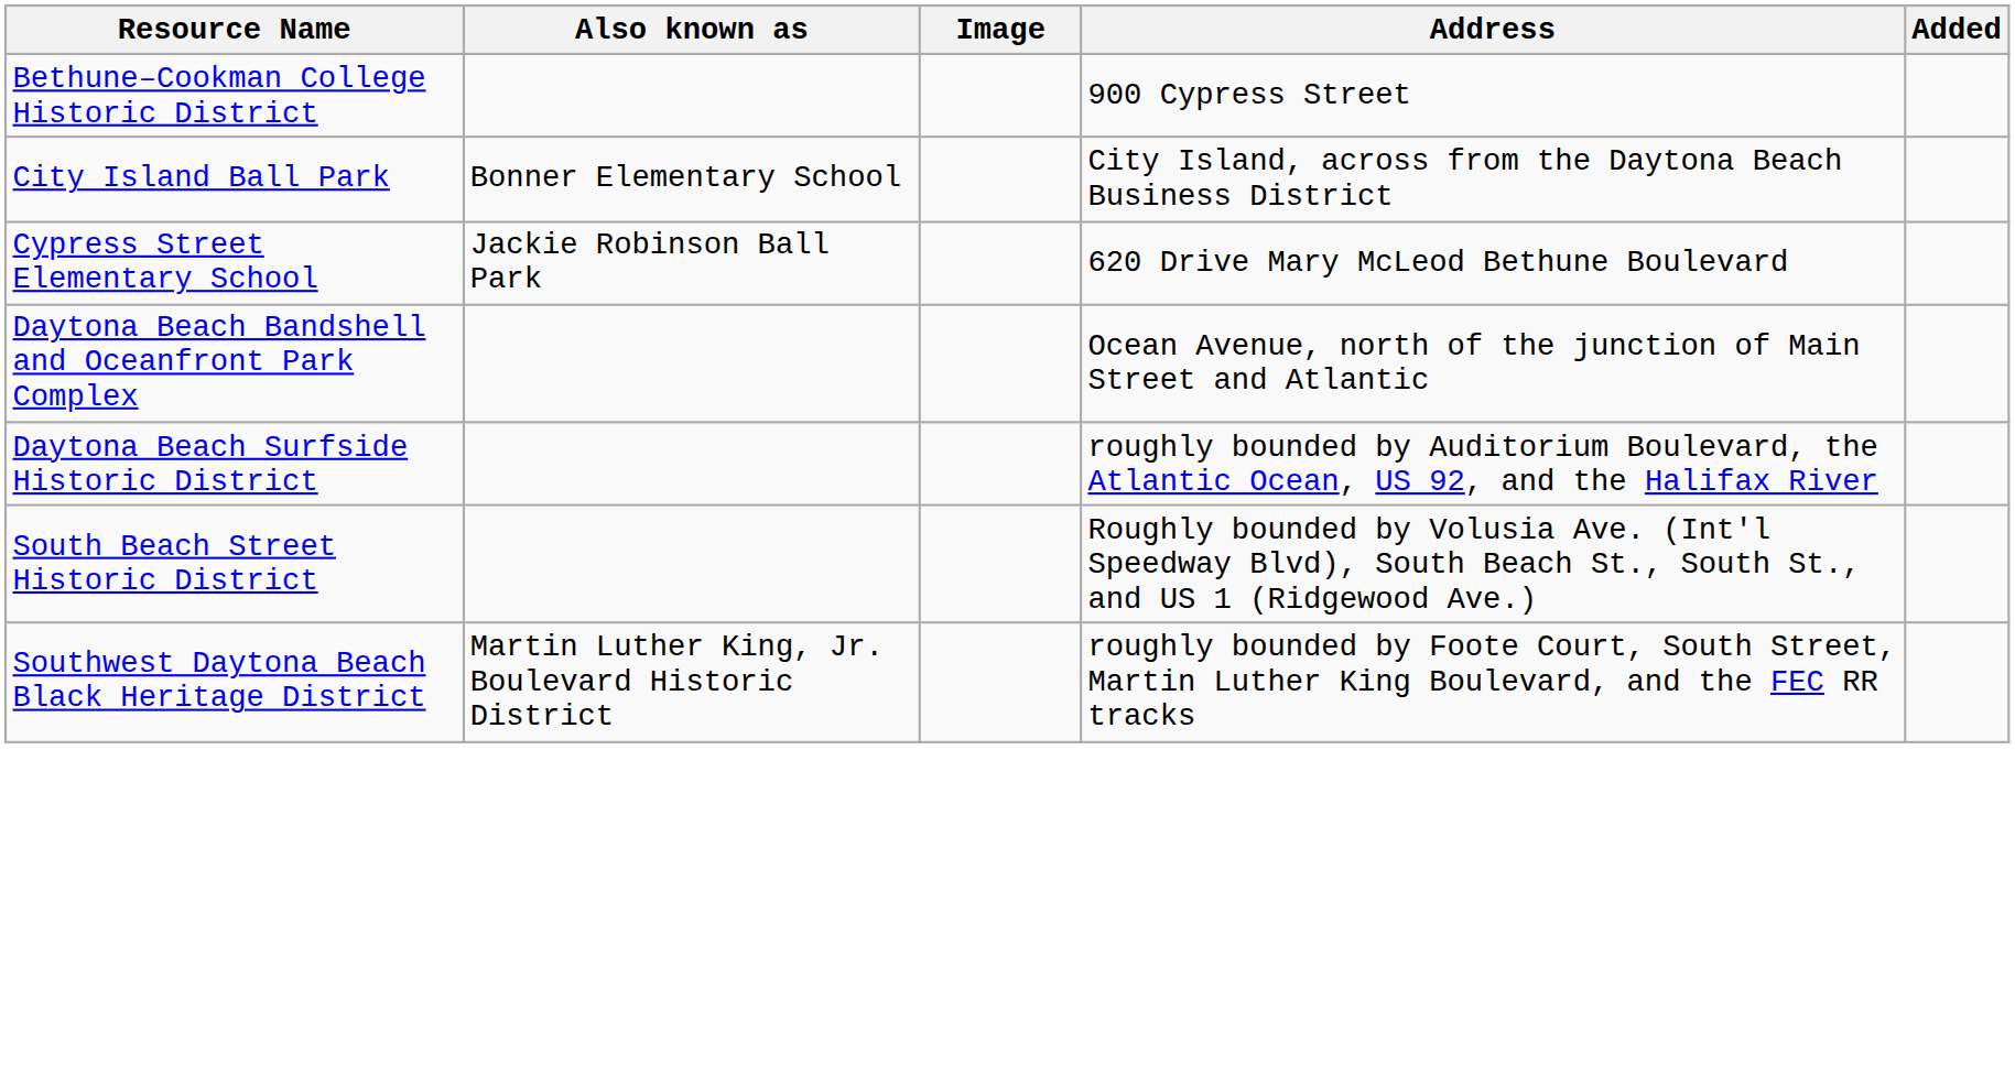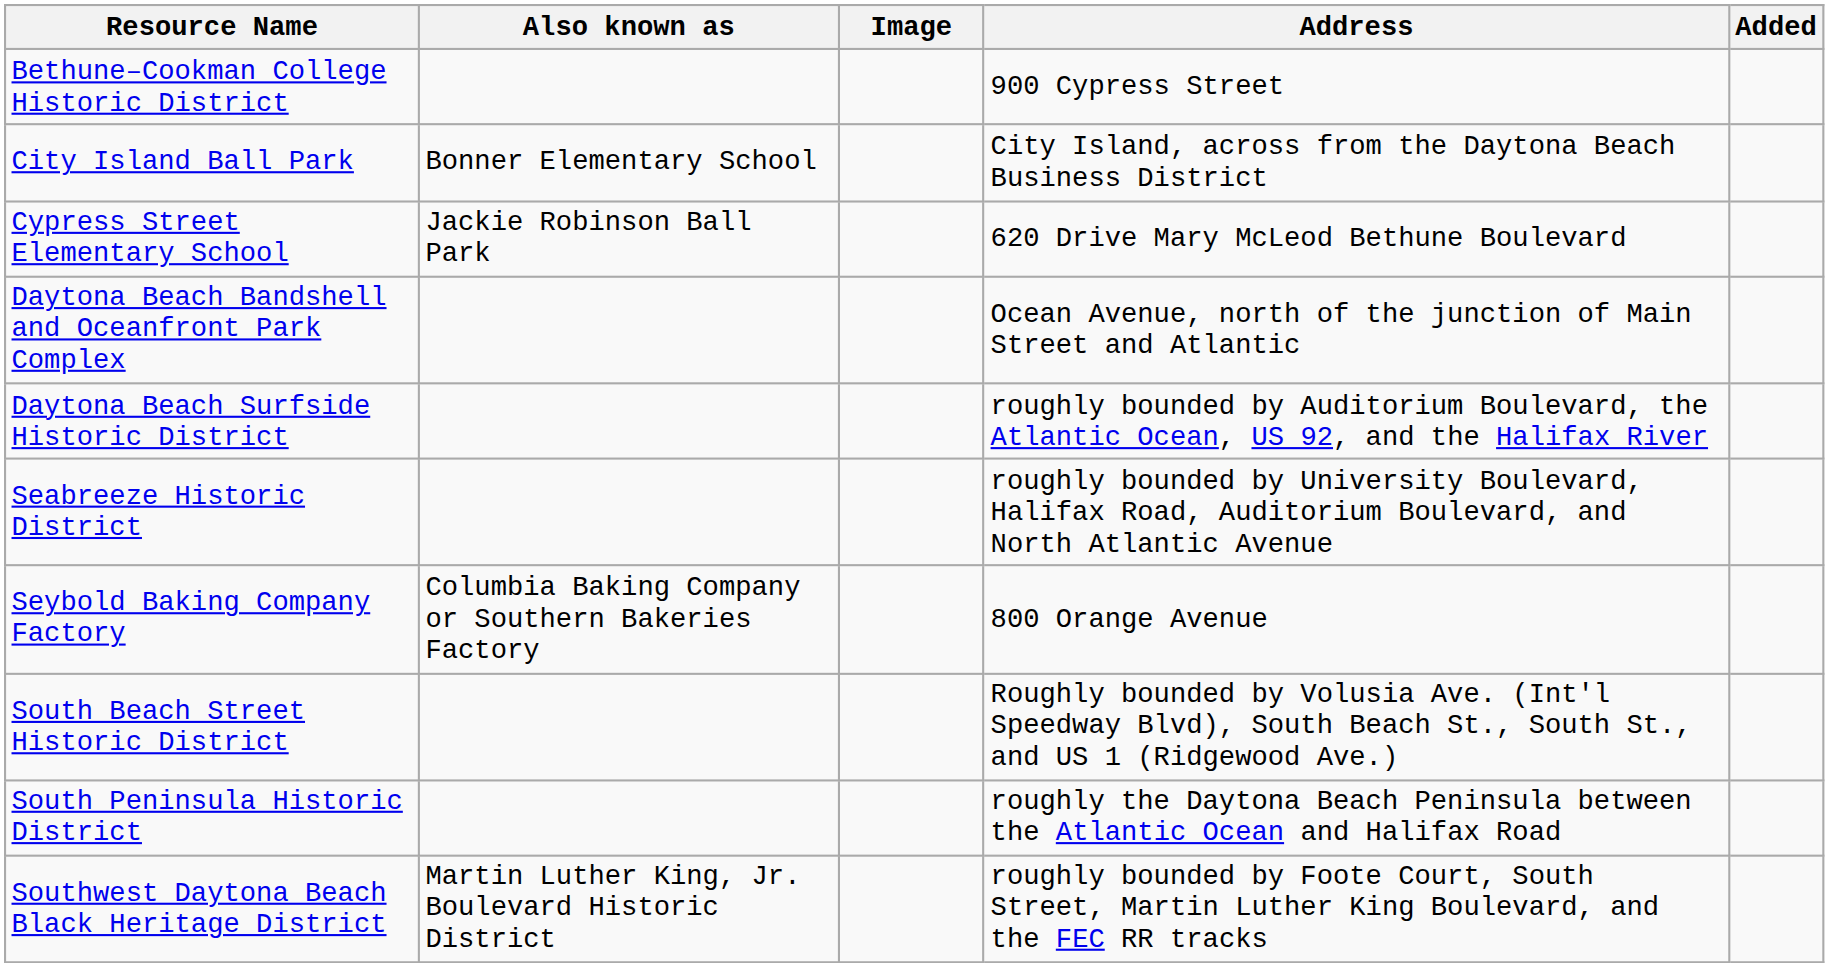 <table class="wikitable sortable">
 <tr>
 <th>Resource Name</th>
 <th>Also known as</th>
 <th width = 8% class="unsortable">Image</th>
 <th>Address</th>
 <th>Added</th>
 </tr>
 <tr ->
 <td><a href='#'>Bethune–Cookman College Historic District</a></td>
 <td></td>
 <td></td>
 <td>900 Cypress Street</td>
 <td></td>
 </tr>
 <tr ->
 <td><a href='#'>City Island Ball Park</a></td>
 <td>Bonner Elementary School</td>
 <td></td>
 <td>City Island, across from the Daytona Beach Business District</td>
 <td></td>
 </tr>
 <tr ->
 <td><a href='#'>Cypress Street Elementary School</a></td>
 <td>Jackie Robinson Ball Park</td>
 <td></td>
 <td>620 Drive Mary McLeod Bethune Boulevard</td>
 <td></td>
 </tr>
 <tr ->
 <td><a href='#'>Daytona Beach Bandshell and Oceanfront Park Complex</a></td>
 <td></td>
 <td></td>
 <td>Ocean Avenue, north of the junction of Main Street and Atlantic</td>
 <td></td>
 </tr>
 <tr ->
 <td><a href='#'>Daytona Beach Surfside Historic District</a></td>
 <td></td>
 <td></td>
 <td>roughly bounded by Auditorium Boulevard, the <a href='#'>Atlantic Ocean</a>, <a href='#'>US 92</a>, and the <a href='#'>Halifax River</a></td>
 <td></td>
 </tr>
 <tr ->
+<td><a href='#'>Seabreeze Historic District</a></td>
+<td></td>
+<td></td>
+<td>roughly bounded by University Boulevard, Halifax Road, Auditorium Boulevard, and North Atlantic Avenue</td>
+<td></td>
+</tr>
+<tr ->
+<td><a href='#'>Seybold Baking Company Factory</a></td>
+<td>Columbia Baking Company or Southern Bakeries Factory</td>
+<td></td>
+<td>800 Orange Avenue</td>
+<td></td>
+</tr>
+<tr ->
 <td><a href='#'>South Beach Street Historic District</a></td>
 <td></td>
 <td></td>
 <td>Roughly bounded by Volusia Ave. (Int'l Speedway Blvd), South Beach St., South St., and US 1 (Ridgewood Ave.)</td>
+<td></td>
+</tr>
+<tr ->
+<td><a href='#'>South Peninsula Historic District</a></td>
+<td></td>
+<td></td>
+<td>roughly the Daytona Beach Peninsula between the <a href='#'>Atlantic Ocean</a> and Halifax Road</td>
 <td></td>
 </tr>
 <tr ->
 <td><a href='#'>Southwest Daytona Beach Black Heritage District</a></td>
 <td>Martin Luther King, Jr. Boulevard Historic District</td>
 <td></td>
 <td>roughly bounded by Foote Court, South Street, Martin Luther King Boulevard, and the <a href='#'>FEC</a> RR tracks</td>
 <td></td>
 </tr>
 </table>
